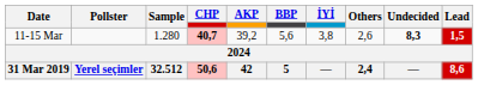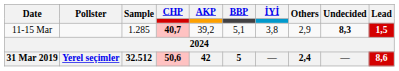 <table class="wikitable mw-collapsible" style="text-align:center; font-size:85%; line-height:14px;">
 <tr>
 <th rowspan="2">Date</th>
 <th rowspan="2">Pollster</th>
 <th rowspan="2">Sample</th>
 <th style="width:3em;"><a href='#'>CHP</a></th>
 <th style="width:3em;"><a href='#'>AKP</a></th>
 <th style="width:3em;"><a href='#'>BBP</a></th>
 <th style="width:3em;"><a href='#'>İYİ</a></th>
 <th rowspan="2">Others</th>
 <th rowspan="2">Undecided</th>
 <th rowspan="2">Lead</th>
 </tr>
 <tr>
 <th style="background:#d40000;"></th>
 <th style="background:#fda000;"></th>
 <th style="background:#414042;"></th>
 <th style="background:#0099cc;"></th>
 </tr>
 <tr>
 <td>11-15 Mar</td>
 <td></td>
-<td>1.280</td>
+<td>1.285</td>
 <td style="background:#FFC2C2"><strong>40,7</strong></td>
 <td>39,2</td>
-<td>5,6</td>
+<td>5,1</td>
 <td>3,8</td>
-<td>2,6</td>
+<td>2,9</td>
 <td><strong>8,3</strong></td>
 <th style="background:#d40000; color:white;">1,5</th>
 </tr>
 <tr>
 <th colspan="10">2024</th>
 </tr>
 <tr>
 <th>31 Mar 2019</th>
 <th><a href='#'>Yerel seçimler</a></th>
 <th>32.512</th>
 <th style="background:#FFC2C2"><strong>50,6</strong></th>
 <th>42</th>
 <th>5</th>
 <th>—</th>
 <th>2,4</th>
 <th>—</th>
 <th style="background:#d40000; color:white;">8,6</th>
 </tr>
 </table>
